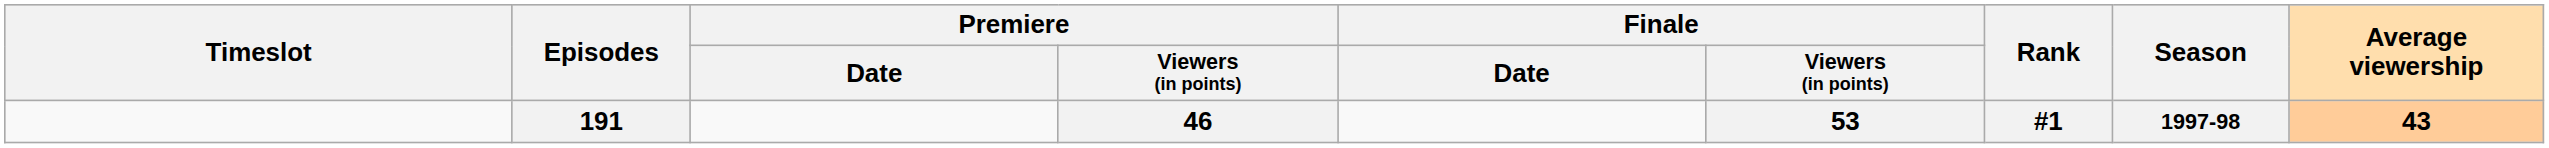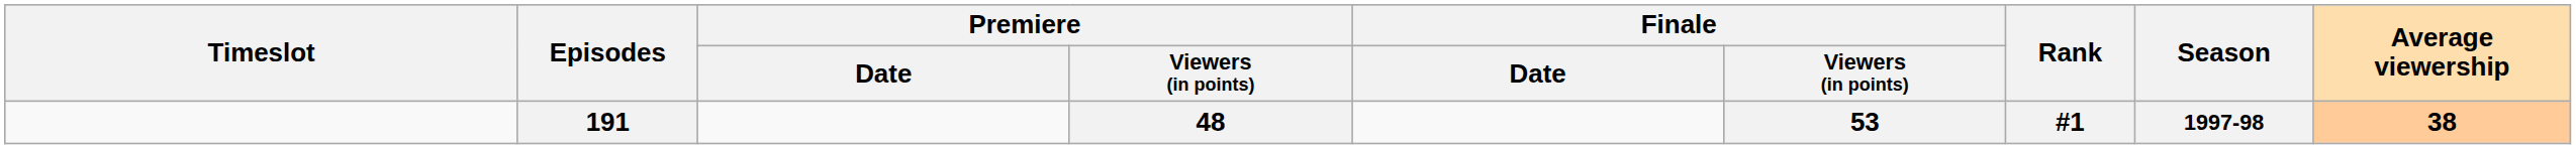 <table class="wikitable">
 <tr>
 <th style="width:20%;" rowspan=2>Timeslot</th>
 <th style="width:07%;" rowspan=2>Episodes</th>
 <th colspan=2>Premiere</th>
 <th colspan=2>Finale</th>
 <th style="width:05%;" rowspan=2>Rank</th>
 <th style="width:07%;" rowspan=2>Season</th>
 <th style="width:10%; background:#ffdead;" rowspan="2">Average viewership</th>
 </tr>
 <tr>
 <th>Date</th>
 <th span style="width:11%; font-size:smaller; line-height:100%;">Viewers<br><small>(in points)</small></th>
 <th>Date</th>
 <th span style="width:11%; font-size:smaller; line-height:100%;">Viewers<br><small>(in points)</small></th>
 </tr>
 <tr>
 <td></td>
 <th>191</th>
 <td style="font-size:11px;line-height:110%"></td>
-<th>46</th>
+<th>48</th>
 <td style="font-size:11px;line-height:110%"></td>
 <th>53</th>
 <th>#1</th>
 <th style="font-size:smaller">1997-98</th>
-<th style="background:#fc9;">43</th>
+<th style="background:#fc9;">38</th>
 </tr>
 </table>
